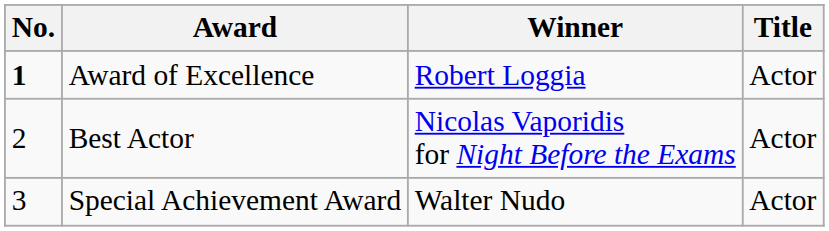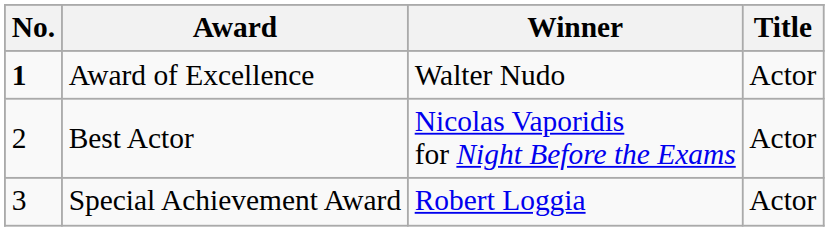 <table class="wikitable">
 <tr>
 <th>No.</th>
 <th>Award</th>
 <th>Winner</th>
 <th>Title</th>
 </tr>
 <tr>
 <td><strong>1</strong></td>
 <td>Award of Excellence</td>
-<td><a href='#'>Robert Loggia</a></td>
+<td>Walter Nudo</td>
 <td>Actor</td>
 </tr>
 <tr>
 <td>2</td>
 <td>Best Actor</td>
 <td><a href='#'>Nicolas Vaporidis</a><br>for <em><a href='#'>Night Before the Exams</a></em></td>
 <td>Actor</td>
 </tr>
 <tr>
 <td>3</td>
 <td>Special Achievement Award</td>
-<td>Walter Nudo</td>
+<td><a href='#'>Robert Loggia</a></td>
 <td>Actor</td>
 </tr>
 </table>
